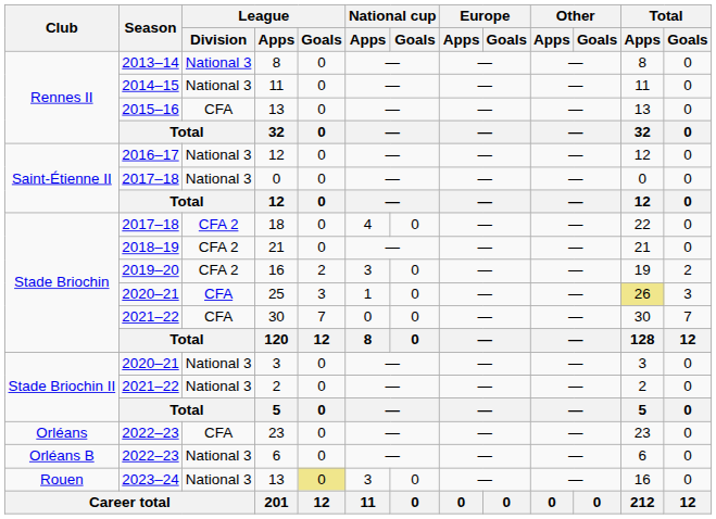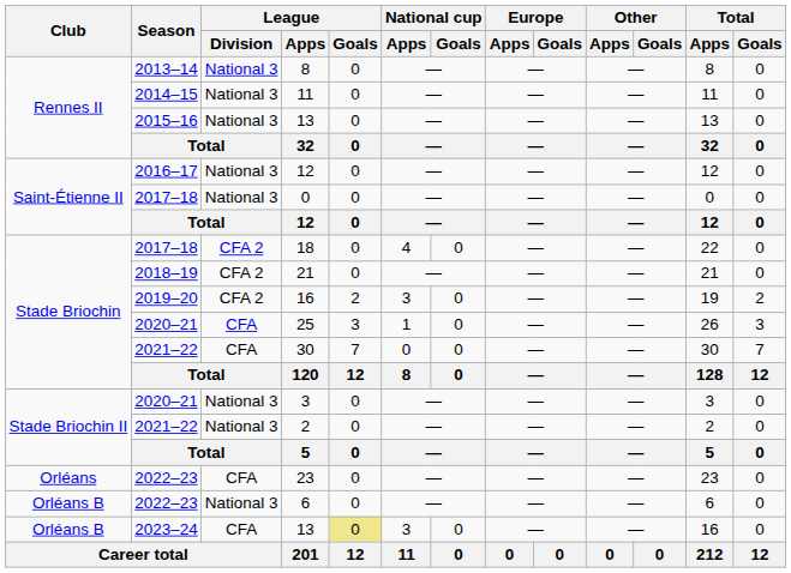 <table class="wikitable" style="text-align: center">
 <tr>
 <th rowspan="2">Club</th>
 <th rowspan="2">Season</th>
 <th colspan="3">League</th>
 <th colspan="2">National cup</th>
 <th colspan="2">Europe</th>
 <th colspan="2">Other</th>
 <th colspan="2">Total</th>
 </tr>
 <tr>
 <th>Division</th>
 <th>Apps</th>
 <th>Goals</th>
 <th>Apps</th>
 <th>Goals</th>
 <th>Apps</th>
 <th>Goals</th>
 <th>Apps</th>
 <th>Goals</th>
 <th>Apps</th>
 <th>Goals</th>
 </tr>
 <tr>
 <td rowspan="4"><a href='#'>Rennes II</a></td>
 <td><a href='#'>2013–14</a></td>
 <td><a href='#'>National 3</a></td>
 <td>8</td>
 <td>0</td>
 <td colspan="2">—</td>
 <td colspan="2">—</td>
 <td colspan="2">—</td>
 <td>8</td>
 <td>0</td>
 </tr>
 <tr>
 <td><a href='#'>2014–15</a></td>
 <td>National 3</td>
 <td>11</td>
 <td>0</td>
 <td colspan="2">—</td>
 <td colspan="2">—</td>
 <td colspan="2">—</td>
 <td>11</td>
 <td>0</td>
 </tr>
 <tr>
 <td><a href='#'>2015–16</a></td>
-<td>CFA</td>
+<td>National 3</td>
 <td>13</td>
 <td>0</td>
 <td colspan="2">—</td>
 <td colspan="2">—</td>
 <td colspan="2">—</td>
 <td>13</td>
 <td>0</td>
 </tr>
 <tr>
 <th colspan="2">Total</th>
 <th>32</th>
 <th>0</th>
 <th colspan="2">—</th>
 <th colspan="2">—</th>
 <th colspan="2">—</th>
 <th>32</th>
 <th>0</th>
 </tr>
 <tr>
 <td rowspan="3"><a href='#'>Saint-Étienne II</a></td>
 <td><a href='#'>2016–17</a></td>
 <td>National 3</td>
 <td>12</td>
 <td>0</td>
 <td colspan="2">—</td>
 <td colspan="2">—</td>
 <td colspan="2">—</td>
 <td>12</td>
 <td>0</td>
 </tr>
 <tr>
 <td><a href='#'>2017–18</a></td>
 <td>National 3</td>
 <td>0</td>
 <td>0</td>
 <td colspan="2">—</td>
 <td colspan="2">—</td>
 <td colspan="2">—</td>
 <td>0</td>
 <td>0</td>
 </tr>
 <tr>
 <th colspan="2">Total</th>
 <th>12</th>
 <th>0</th>
 <th colspan="2">—</th>
 <th colspan="2">—</th>
 <th colspan="2">—</th>
 <th>12</th>
 <th>0</th>
 </tr>
 <tr>
 <td rowspan="6"><a href='#'>Stade Briochin</a></td>
 <td><a href='#'>2017–18</a></td>
 <td><a href='#'>CFA 2</a></td>
 <td>18</td>
 <td>0</td>
 <td>4</td>
 <td>0</td>
 <td colspan="2">—</td>
 <td colspan="2">—</td>
 <td>22</td>
 <td>0</td>
 </tr>
 <tr>
 <td><a href='#'>2018–19</a></td>
 <td>CFA 2</td>
 <td>21</td>
 <td>0</td>
 <td colspan="2">—</td>
 <td colspan="2">—</td>
 <td colspan="2">—</td>
 <td>21</td>
 <td>0</td>
 </tr>
 <tr>
 <td><a href='#'>2019–20</a></td>
 <td>CFA 2</td>
 <td>16</td>
 <td>2</td>
 <td>3</td>
 <td>0</td>
 <td colspan="2">—</td>
 <td colspan="2">—</td>
 <td>19</td>
 <td>2</td>
 </tr>
 <tr>
 <td><a href='#'>2020–21</a></td>
 <td><a href='#'>CFA</a></td>
 <td>25</td>
 <td>3</td>
 <td>1</td>
 <td>0</td>
 <td colspan="2">—</td>
 <td colspan="2">—</td>
-<td style="background: khaki;">26</td>
+<td>26</td>
 <td>3</td>
 </tr>
 <tr>
 <td><a href='#'>2021–22</a></td>
 <td>CFA</td>
 <td>30</td>
 <td>7</td>
 <td>0</td>
 <td>0</td>
 <td colspan="2">—</td>
 <td colspan="2">—</td>
 <td>30</td>
 <td>7</td>
 </tr>
 <tr>
 <th colspan="2">Total</th>
 <th>120</th>
 <th>12</th>
 <th>8</th>
 <th>0</th>
 <th colspan="2">—</th>
 <th colspan="2">—</th>
 <th>128</th>
 <th>12</th>
 </tr>
 <tr>
 <td rowspan="3"><a href='#'>Stade Briochin II</a></td>
 <td><a href='#'>2020–21</a></td>
 <td>National 3</td>
 <td>3</td>
 <td>0</td>
 <td colspan="2">—</td>
 <td colspan="2">—</td>
 <td colspan="2">—</td>
 <td>3</td>
 <td>0</td>
 </tr>
 <tr>
 <td><a href='#'>2021–22</a></td>
 <td>National 3</td>
 <td>2</td>
 <td>0</td>
 <td colspan="2">—</td>
 <td colspan="2">—</td>
 <td colspan="2">—</td>
 <td>2</td>
 <td>0</td>
 </tr>
 <tr>
 <th colspan="2">Total</th>
 <th>5</th>
 <th>0</th>
 <th colspan="2">—</th>
 <th colspan="2">—</th>
 <th colspan="2">—</th>
 <th>5</th>
 <th>0</th>
 </tr>
 <tr>
 <td><a href='#'>Orléans</a></td>
 <td><a href='#'>2022–23</a></td>
 <td>CFA</td>
 <td>23</td>
 <td>0</td>
 <td colspan="2">—</td>
 <td colspan="2">—</td>
 <td colspan="2">—</td>
 <td>23</td>
 <td>0</td>
 </tr>
 <tr>
 <td><a href='#'>Orléans B</a></td>
 <td><a href='#'>2022–23</a></td>
 <td>National 3</td>
 <td>6</td>
 <td>0</td>
 <td colspan="2">—</td>
 <td colspan="2">—</td>
 <td colspan="2">—</td>
 <td>6</td>
 <td>0</td>
 </tr>
 <tr>
-<td><a href='#'>Rouen</a></td>
+<td><a href='#'>Orléans B</a></td>
 <td><a href='#'>2023–24</a></td>
-<td>National 3</td>
+<td>CFA</td>
 <td>13</td>
 <td style="background: khaki;">0</td>
 <td>3</td>
 <td>0</td>
 <td colspan="2">—</td>
 <td colspan="2">—</td>
 <td>16</td>
 <td>0</td>
 </tr>
 <tr>
 <th colspan="3">Career total</th>
 <th>201</th>
 <th>12</th>
 <th>11</th>
 <th>0</th>
 <th>0</th>
 <th>0</th>
 <th>0</th>
 <th>0</th>
 <th>212</th>
 <th>12</th>
 </tr>
 </table>
